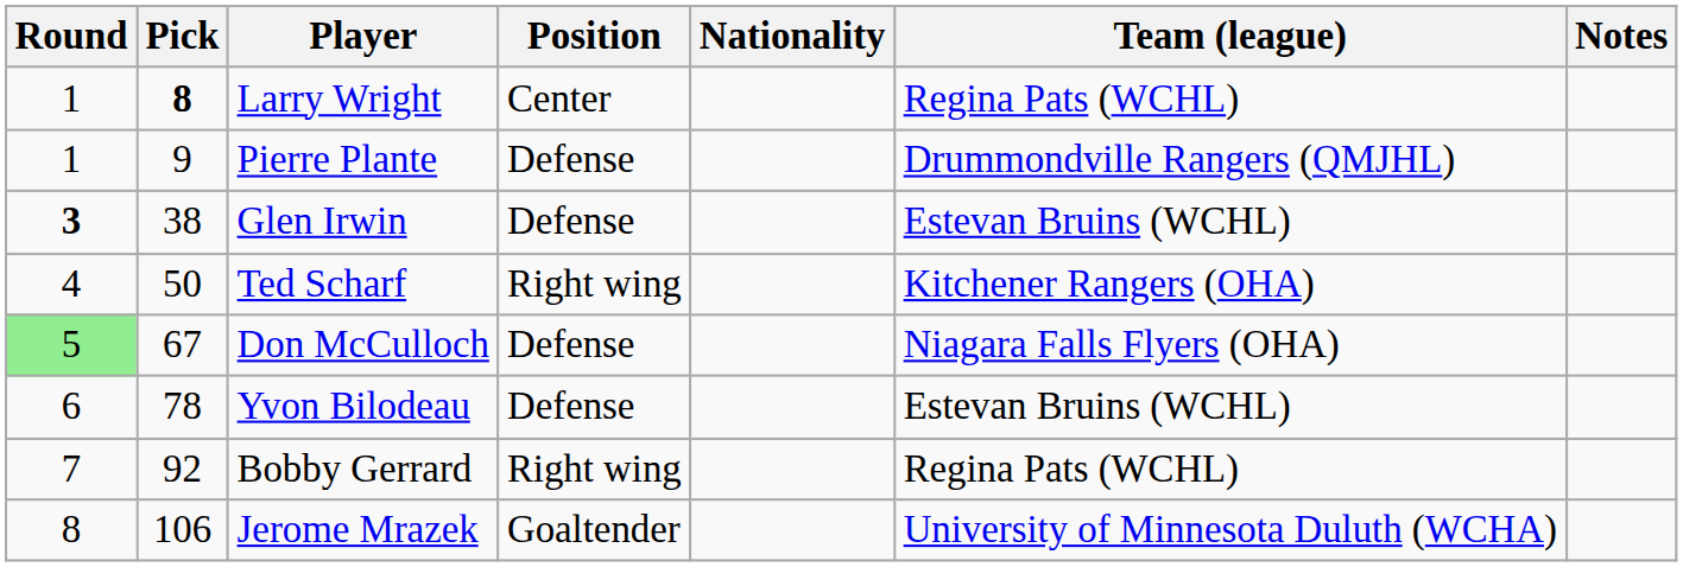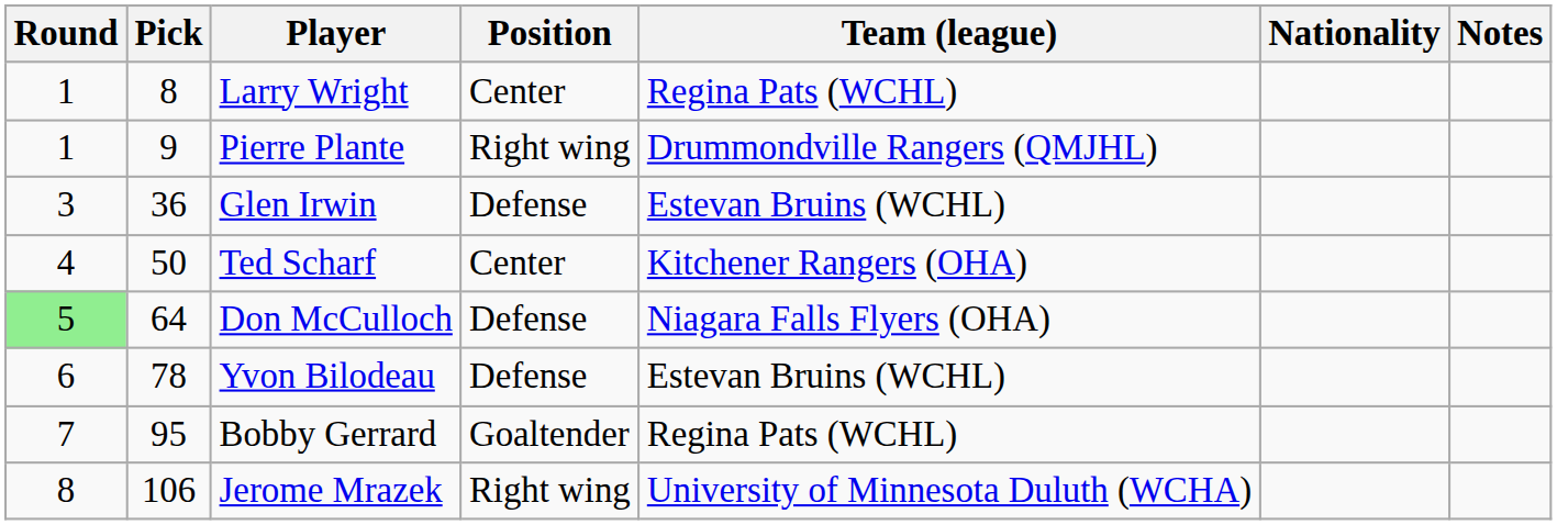 <table class="wikitable">
 <tr>
 <th>Round</th>
 <th>Pick</th>
 <th>Player</th>
 <th>Position</th>
+<th>Team (league)</th>
 <th>Nationality</th>
-<th>Team (league)</th>
 <th>Notes</th>
 </tr>
 <tr>
 <td style="text-align:center">1</td>
-<td style="text-align:center"><strong>8</strong></td>
+<td style="text-align:center">8</td>
 <td><a href='#'>Larry Wright</a></td>
 <td>Center</td>
+<td><a href='#'>Regina Pats</a> (<a href='#'>WCHL</a>)</td>
 <td></td>
-<td><a href='#'>Regina Pats</a> (<a href='#'>WCHL</a>)</td>
 <td></td>
 </tr>
 <tr>
 <td style="text-align:center">1</td>
 <td style="text-align:center">9</td>
 <td><a href='#'>Pierre Plante</a></td>
-<td>Defense</td>
+<td>Right wing</td>
+<td><a href='#'>Drummondville Rangers</a> (<a href='#'>QMJHL</a>)</td>
 <td></td>
-<td><a href='#'>Drummondville Rangers</a> (<a href='#'>QMJHL</a>)</td>
 <td></td>
 </tr>
 <tr>
-<td style="text-align:center"><strong>3</strong></td>
-<td style="text-align:center">38</td>
+<td style="text-align:center">3</td>
+<td style="text-align:center">36</td>
 <td><a href='#'>Glen Irwin</a></td>
 <td>Defense</td>
+<td><a href='#'>Estevan Bruins</a> (WCHL)</td>
 <td></td>
-<td><a href='#'>Estevan Bruins</a> (WCHL)</td>
 <td></td>
 </tr>
 <tr>
 <td style="text-align:center">4</td>
 <td style="text-align:center">50</td>
 <td><a href='#'>Ted Scharf</a></td>
-<td>Right wing</td>
+<td>Center</td>
+<td><a href='#'>Kitchener Rangers</a> (<a href='#'>OHA</a>)</td>
 <td></td>
-<td><a href='#'>Kitchener Rangers</a> (<a href='#'>OHA</a>)</td>
 <td></td>
 </tr>
 <tr>
 <td style="background: lightgreen; text-align:center">5</td>
-<td style="text-align:center">67</td>
+<td style="text-align:center">64</td>
 <td><a href='#'>Don McCulloch</a></td>
 <td>Defense</td>
+<td><a href='#'>Niagara Falls Flyers</a> (OHA)</td>
 <td></td>
-<td><a href='#'>Niagara Falls Flyers</a> (OHA)</td>
 <td></td>
 </tr>
 <tr>
 <td style="text-align:center">6</td>
 <td style="text-align:center">78</td>
 <td><a href='#'>Yvon Bilodeau</a></td>
 <td>Defense</td>
+<td>Estevan Bruins (WCHL)</td>
 <td></td>
-<td>Estevan Bruins (WCHL)</td>
 <td></td>
 </tr>
 <tr>
 <td style="text-align:center">7</td>
-<td style="text-align:center">92</td>
+<td style="text-align:center">95</td>
 <td>Bobby Gerrard</td>
-<td>Right wing</td>
+<td>Goaltender</td>
+<td>Regina Pats (WCHL)</td>
 <td></td>
-<td>Regina Pats (WCHL)</td>
 <td></td>
 </tr>
 <tr>
 <td style="text-align:center">8</td>
 <td style="text-align:center">106</td>
 <td><a href='#'>Jerome Mrazek</a></td>
-<td>Goaltender</td>
+<td>Right wing</td>
+<td><a href='#'>University of Minnesota Duluth</a> (<a href='#'>WCHA</a>)</td>
 <td></td>
-<td><a href='#'>University of Minnesota Duluth</a> (<a href='#'>WCHA</a>)</td>
 <td></td>
 </tr>
 </table>
